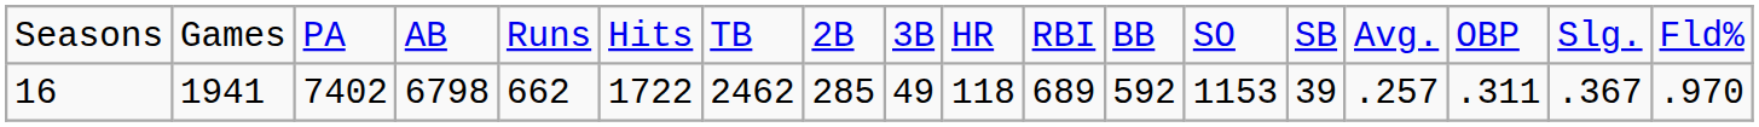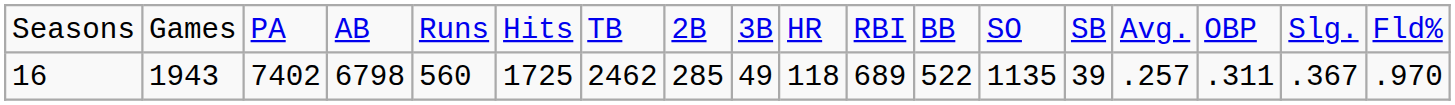 <table class="wikitable">
 <tr>
 <td>Seasons</td>
 <td>Games</td>
 <td><a href='#'>PA</a></td>
 <td><a href='#'>AB</a></td>
 <td><a href='#'>Runs</a></td>
 <td><a href='#'>Hits</a></td>
 <td><a href='#'>TB</a></td>
 <td><a href='#'>2B</a></td>
 <td><a href='#'>3B</a></td>
 <td><a href='#'>HR</a></td>
 <td><a href='#'>RBI</a></td>
 <td><a href='#'>BB</a></td>
 <td><a href='#'>SO</a></td>
 <td><a href='#'>SB</a></td>
 <td><a href='#'>Avg.</a></td>
 <td><a href='#'>OBP</a></td>
 <td><a href='#'>Slg.</a></td>
 <td><a href='#'>Fld%</a></td>
 </tr>
 <tr>
 <td>16</td>
-<td>1941</td>
+<td>1943</td>
 <td>7402</td>
 <td>6798</td>
-<td>662</td>
-<td>1722</td>
+<td>560</td>
+<td>1725</td>
 <td>2462</td>
 <td>285</td>
 <td>49</td>
 <td>118</td>
 <td>689</td>
-<td>592</td>
-<td>1153</td>
+<td>522</td>
+<td>1135</td>
 <td>39</td>
 <td>.257</td>
 <td>.311</td>
 <td>.367</td>
 <td>.970</td>
 </tr>
 </table>
